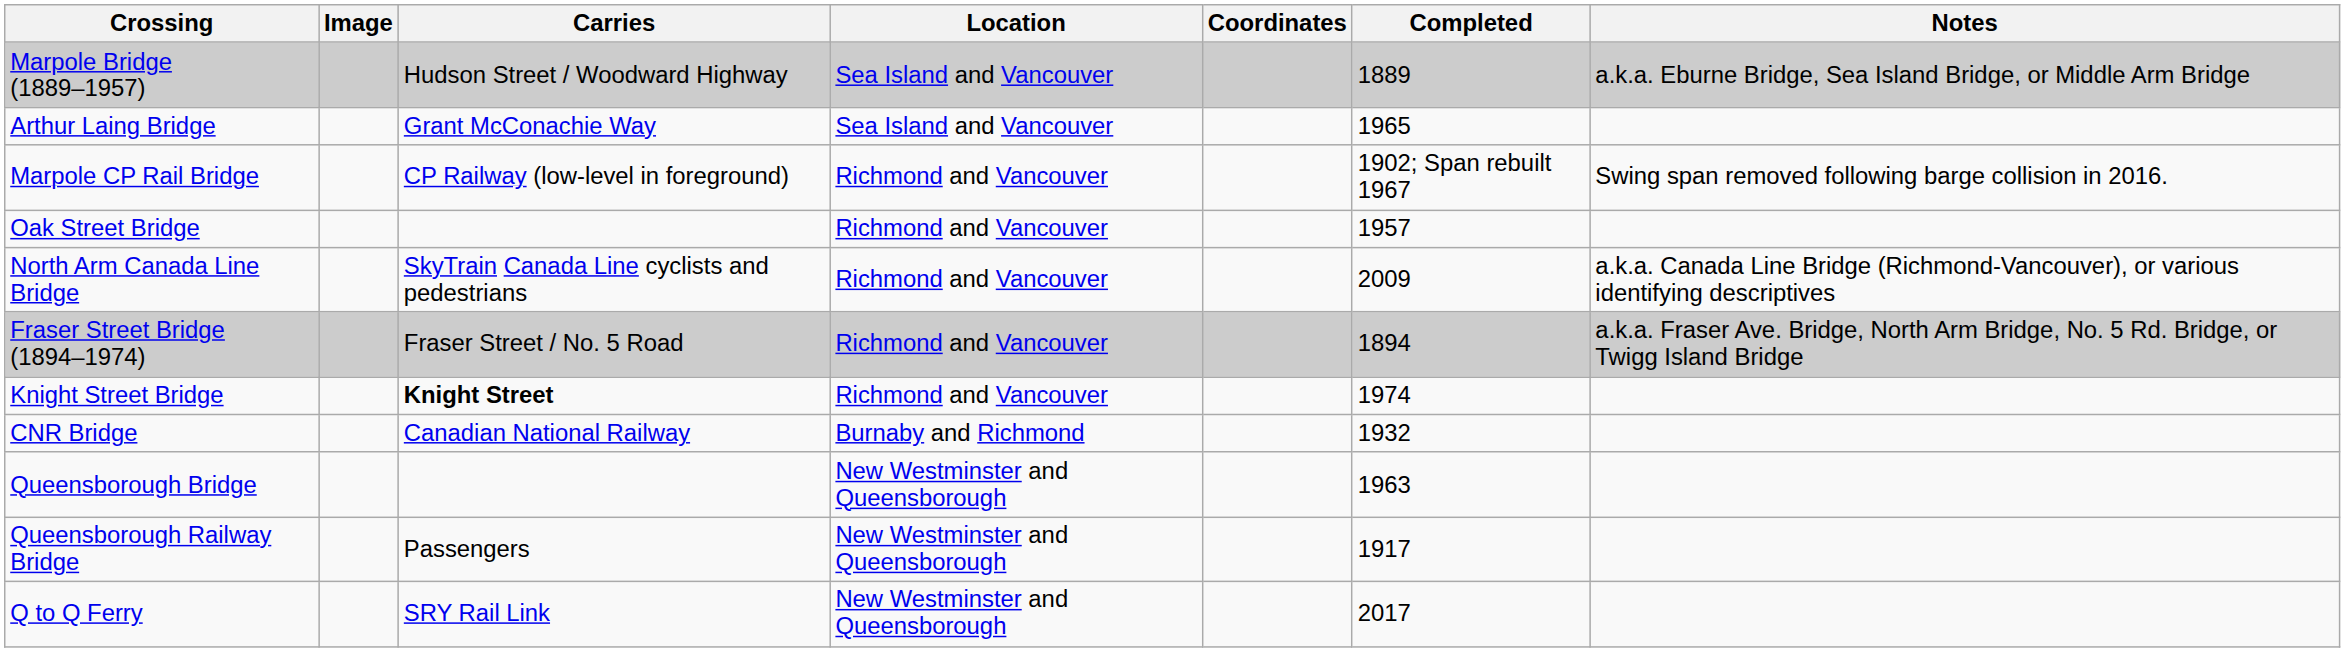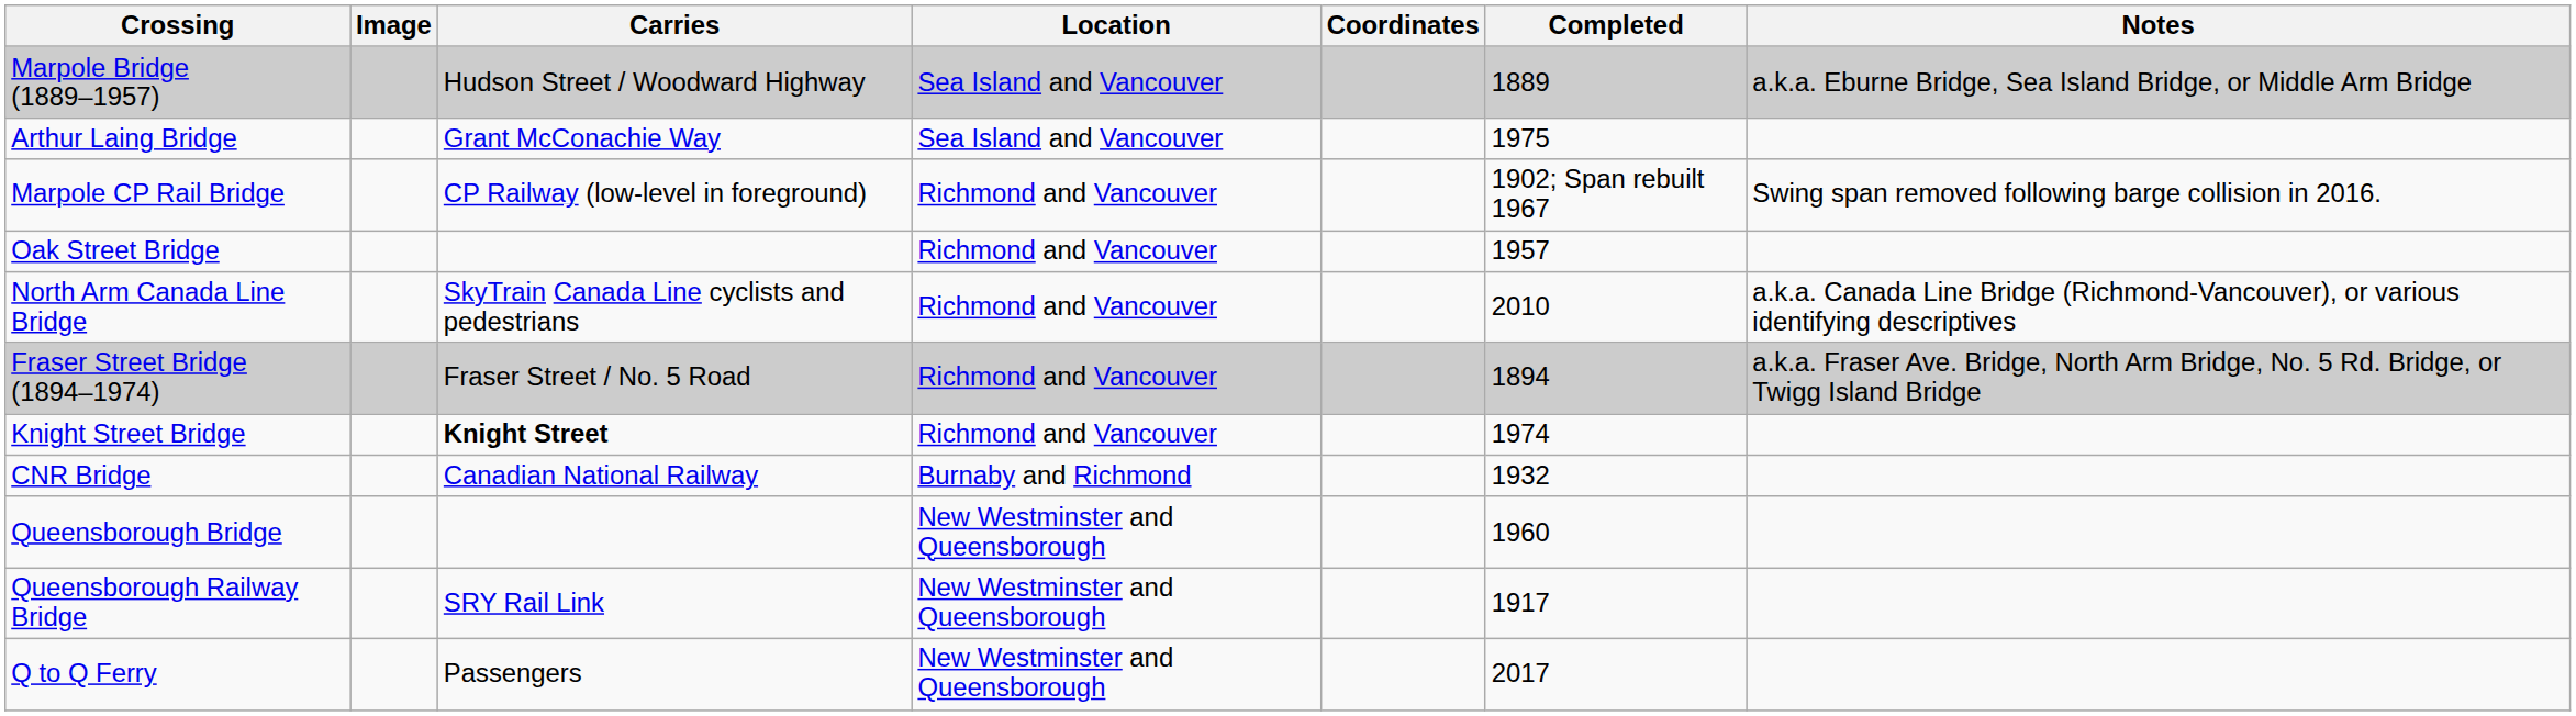 <table class=wikitable>
 <tr>
 <th>Crossing</th>
 <th>Image</th>
 <th>Carries</th>
 <th>Location</th>
 <th>Coordinates</th>
 <th>Completed</th>
 <th>Notes</th>
 </tr>
 <tr style="background:#cccccc;">
 <td><a href='#'>Marpole Bridge</a><br>(1889–1957)</td>
 <td></td>
 <td>Hudson Street / Woodward Highway</td>
 <td><a href='#'>Sea Island</a> and <a href='#'>Vancouver</a></td>
 <td></td>
 <td>1889</td>
 <td>a.k.a. Eburne Bridge, Sea Island Bridge, or Middle Arm Bridge</td>
 </tr>
 <tr>
 <td><a href='#'>Arthur Laing Bridge</a></td>
 <td></td>
 <td><a href='#'>Grant McConachie Way</a></td>
 <td><a href='#'>Sea Island</a> and <a href='#'>Vancouver</a></td>
 <td></td>
-<td>1965</td>
+<td>1975</td>
 <td></td>
 </tr>
 <tr>
 <td><a href='#'>Marpole CP Rail Bridge</a></td>
 <td></td>
 <td><a href='#'>CP Railway</a> (low-level in foreground)</td>
 <td><a href='#'>Richmond</a> and <a href='#'>Vancouver</a></td>
 <td></td>
 <td>1902; Span rebuilt 1967</td>
 <td>Swing span removed following barge collision in 2016.</td>
 </tr>
 <tr>
 <td><a href='#'>Oak Street Bridge</a></td>
 <td></td>
 <td></td>
 <td><a href='#'>Richmond</a> and <a href='#'>Vancouver</a></td>
 <td></td>
 <td>1957</td>
 <td></td>
 </tr>
 <tr>
 <td><a href='#'>North Arm Canada Line Bridge</a></td>
 <td></td>
 <td><a href='#'>SkyTrain</a> <a href='#'>Canada Line</a> cyclists and pedestrians</td>
 <td><a href='#'>Richmond</a> and <a href='#'>Vancouver</a></td>
 <td></td>
-<td>2009</td>
+<td>2010</td>
 <td>a.k.a. Canada Line Bridge (Richmond-Vancouver), or various identifying descriptives</td>
 </tr>
 <tr style="background:#cccccc;">
 <td><a href='#'>Fraser Street Bridge</a><br>(1894–1974)</td>
 <td></td>
 <td>Fraser Street / No. 5 Road</td>
 <td><a href='#'>Richmond</a> and <a href='#'>Vancouver</a></td>
 <td></td>
 <td>1894</td>
 <td>a.k.a. Fraser Ave. Bridge, North Arm Bridge, No. 5 Rd. Bridge, or Twigg Island Bridge</td>
 </tr>
 <tr>
 <td><a href='#'>Knight Street Bridge</a></td>
 <td></td>
 <td><strong>Knight Street</strong></td>
 <td><a href='#'>Richmond</a> and <a href='#'>Vancouver</a></td>
 <td></td>
 <td>1974</td>
 <td></td>
 </tr>
 <tr>
 <td><a href='#'>CNR Bridge</a></td>
 <td></td>
 <td><a href='#'>Canadian National Railway</a></td>
 <td><a href='#'>Burnaby</a> and <a href='#'>Richmond</a></td>
 <td></td>
 <td>1932</td>
 <td></td>
 </tr>
 <tr>
 <td><a href='#'>Queensborough Bridge</a></td>
 <td></td>
 <td></td>
 <td><a href='#'>New Westminster</a> and <a href='#'>Queensborough</a></td>
 <td></td>
-<td>1963</td>
+<td>1960</td>
 <td></td>
 </tr>
 <tr>
 <td><a href='#'>Queensborough Railway Bridge</a></td>
 <td></td>
-<td>Passengers</td>
+<td><a href='#'>SRY Rail Link</a></td>
 <td><a href='#'>New Westminster</a> and <a href='#'>Queensborough</a></td>
 <td></td>
 <td>1917</td>
 <td></td>
 </tr>
 <tr>
 <td><a href='#'>Q to Q Ferry</a></td>
 <td></td>
-<td><a href='#'>SRY Rail Link</a></td>
+<td>Passengers</td>
 <td><a href='#'>New Westminster</a> and <a href='#'>Queensborough</a></td>
 <td></td>
 <td>2017</td>
 <td></td>
 </tr>
 </table>
